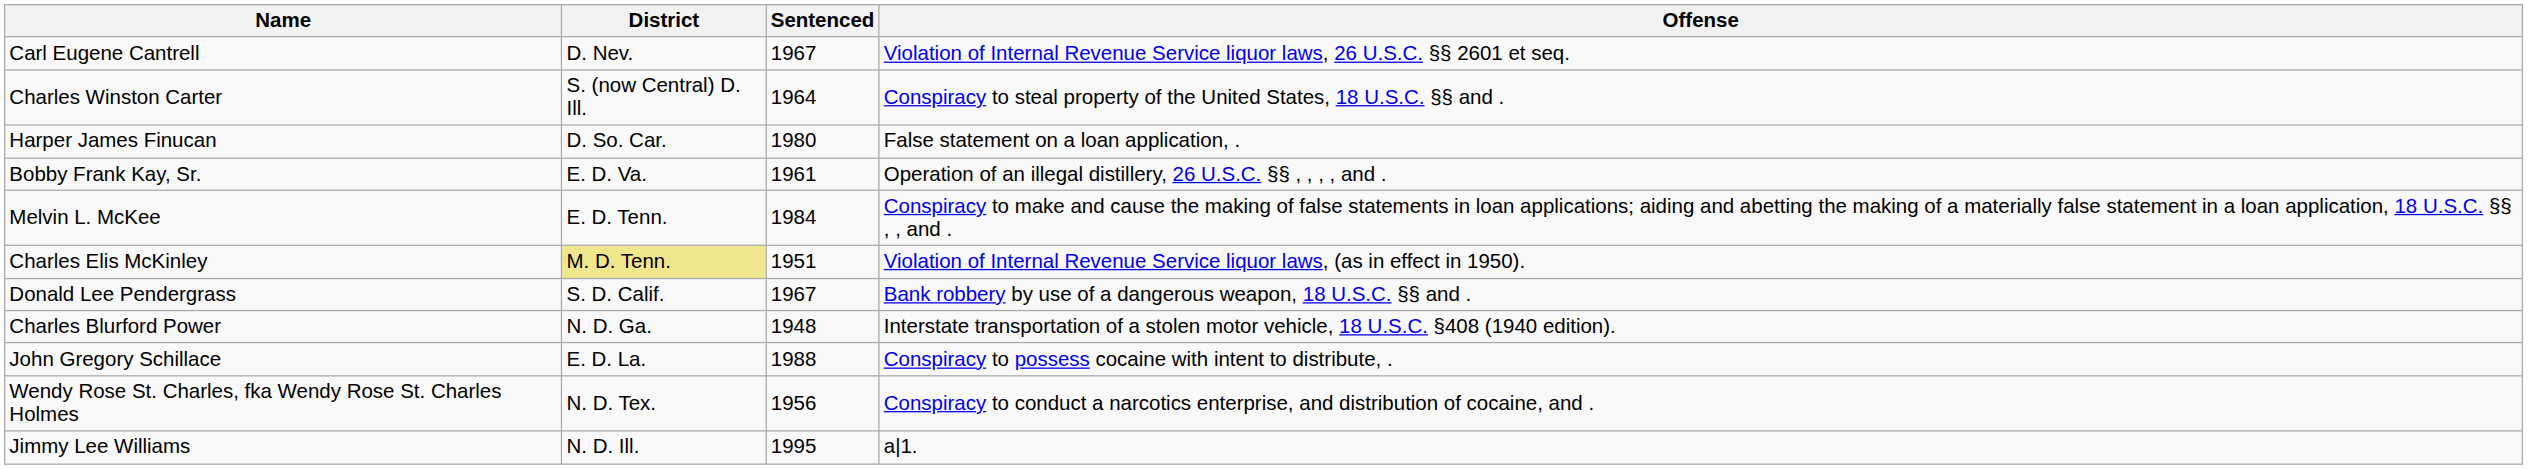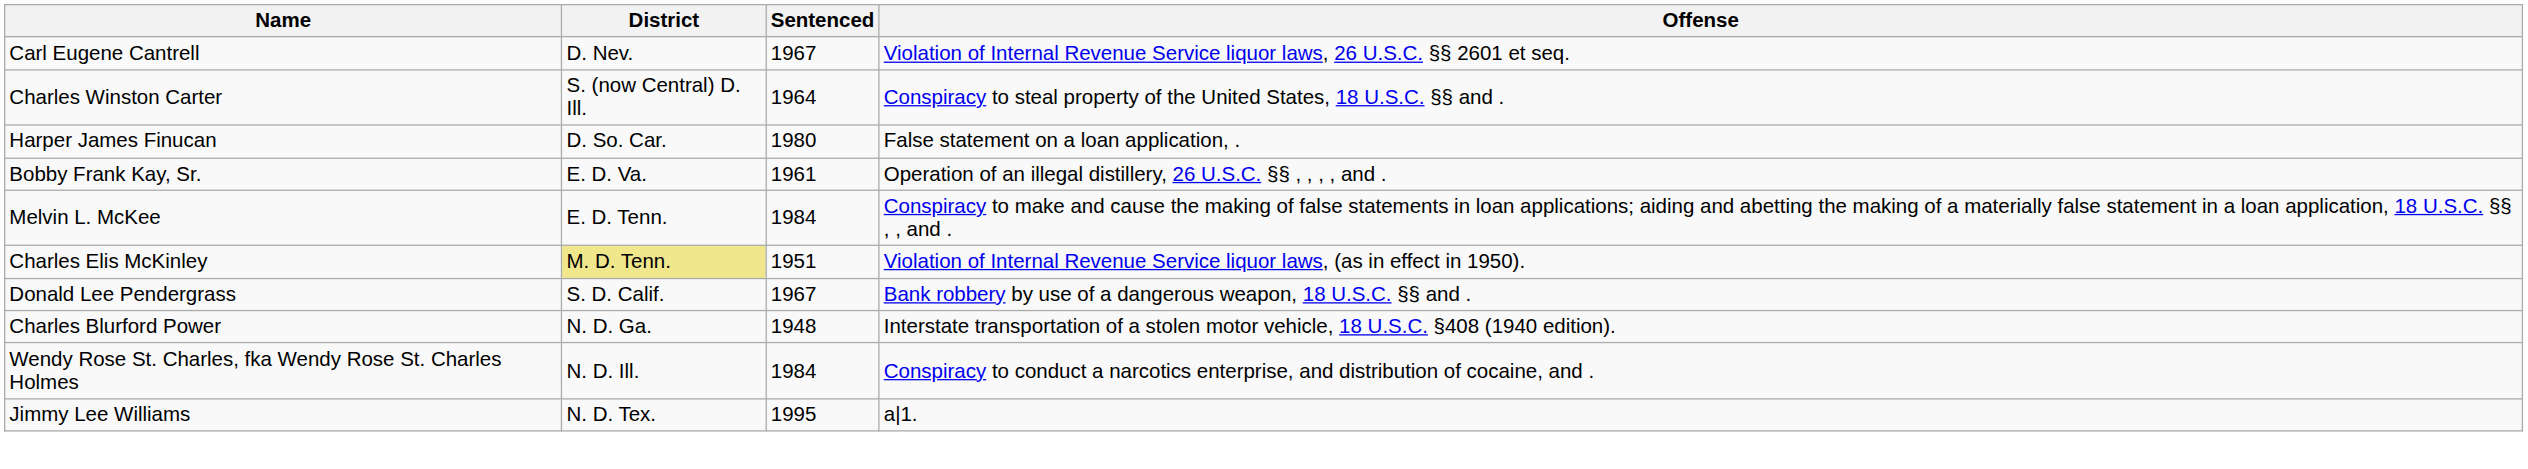 <table class="wikitable">
 <tr>
 <th>Name</th>
 <th>District</th>
 <th>Sentenced</th>
 <th>Offense</th>
 </tr>
 <tr>
 <td>Carl Eugene Cantrell</td>
 <td>D. Nev.</td>
 <td>1967</td>
 <td><a href='#'>Violation of Internal Revenue Service liquor laws</a>, <a href='#'>26 U.S.C.</a> §§ 2601 et seq.</td>
 </tr>
 <tr>
 <td>Charles Winston Carter</td>
 <td>S. (now Central) D. Ill.</td>
 <td>1964</td>
 <td><a href='#'>Conspiracy</a> to steal property of the United States, <a href='#'>18 U.S.C.</a> §§  and .</td>
 </tr>
 <tr>
 <td>Harper James Finucan</td>
 <td>D. So. Car.</td>
 <td>1980</td>
 <td>False statement on a loan application, .</td>
 </tr>
 <tr>
 <td>Bobby Frank Kay, Sr.</td>
 <td>E. D. Va.</td>
 <td>1961</td>
 <td>Operation of an illegal distillery, <a href='#'>26 U.S.C.</a> §§ , , , , and .</td>
 </tr>
 <tr>
 <td>Melvin L. McKee</td>
 <td>E. D. Tenn.</td>
 <td>1984</td>
 <td><a href='#'>Conspiracy</a> to make and cause the making of false statements in loan applications; aiding and abetting the making of a materially false statement in a loan application, <a href='#'>18 U.S.C.</a> §§ , , and .</td>
 </tr>
 <tr>
 <td>Charles Elis McKinley</td>
 <td style="background: khaki;">M. D. Tenn.</td>
 <td>1951</td>
 <td><a href='#'>Violation of Internal Revenue Service liquor laws</a>,  (as in effect in 1950).</td>
 </tr>
 <tr>
 <td>Donald Lee Pendergrass</td>
 <td>S. D. Calif.</td>
 <td>1967</td>
 <td><a href='#'>Bank robbery</a> by use of a dangerous weapon, <a href='#'>18 U.S.C.</a> §§  and .</td>
 </tr>
 <tr>
 <td>Charles Blurford Power</td>
 <td>N. D. Ga.</td>
 <td>1948</td>
 <td>Interstate transportation of a stolen motor vehicle, <a href='#'>18 U.S.C.</a> §408 (1940 edition).</td>
 </tr>
 <tr>
-<td>John Gregory Schillace</td>
-<td>E. D. La.</td>
-<td>1988</td>
-<td><a href='#'>Conspiracy</a> to <a href='#'>possess</a> cocaine with intent to distribute, .</td>
-</tr>
-<tr>
 <td>Wendy Rose St. Charles, fka Wendy Rose St. Charles Holmes</td>
-<td>N. D. Tex.</td>
-<td>1956</td>
+<td>N. D. Ill.</td>
+<td>1984</td>
 <td><a href='#'>Conspiracy</a> to conduct a narcotics enterprise, and distribution of cocaine,  and .</td>
 </tr>
 <tr>
 <td>Jimmy Lee Williams</td>
-<td>N. D. Ill.</td>
+<td>N. D. Tex.</td>
 <td>1995</td>
 <td>a|1.</td>
 </tr>
 </table>
